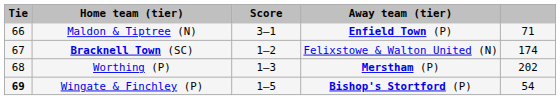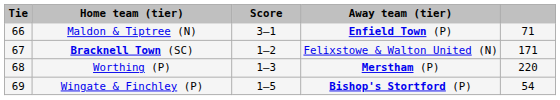 <table class="wikitable" style="width: 600px; background:WhiteSmoke; text-align:center; font-size:90%">
 <tr>
 <td scope="col" style="width:  5.00%; background:silver;"><strong>Tie</strong></td>
 <td scope="col" style="width: 36.25%; background:silver;"><strong>Home team (tier)</strong></td>
 <td scope="col" style="width: 12.50%; background:silver;"><strong>Score</strong></td>
 <td scope="col" style="width: 36.25%; background:silver;"><strong>Away team (tier)</strong></td>
 <td scope="col" style="width: 10.00%; background:silver;"><strong></strong></td>
 </tr>
 <tr>
 <td>66</td>
 <td><a href='#'>Maldon & Tiptree</a> (N)</td>
 <td>3–1</td>
 <td><strong><a href='#'>Enfield Town</a></strong> (P)</td>
 <td>71</td>
 </tr>
 <tr>
 <td>67</td>
 <td><strong><a href='#'>Bracknell Town</a></strong> (SC)</td>
 <td>1–2</td>
 <td><a href='#'>Felixstowe & Walton United</a> (N)</td>
-<td>174</td>
+<td>171</td>
 </tr>
 <tr>
 <td>68</td>
 <td><a href='#'>Worthing</a> (P)</td>
 <td>1–3</td>
 <td><strong><a href='#'>Merstham</a></strong> (P)</td>
-<td>202</td>
+<td>220</td>
 </tr>
 <tr>
-<td><strong>69</strong></td>
+<td>69</td>
 <td><a href='#'>Wingate & Finchley</a> (P)</td>
 <td>1–5</td>
 <td><strong><a href='#'>Bishop's Stortford</a></strong> (P)</td>
 <td>54</td>
 </tr>
 </table>
